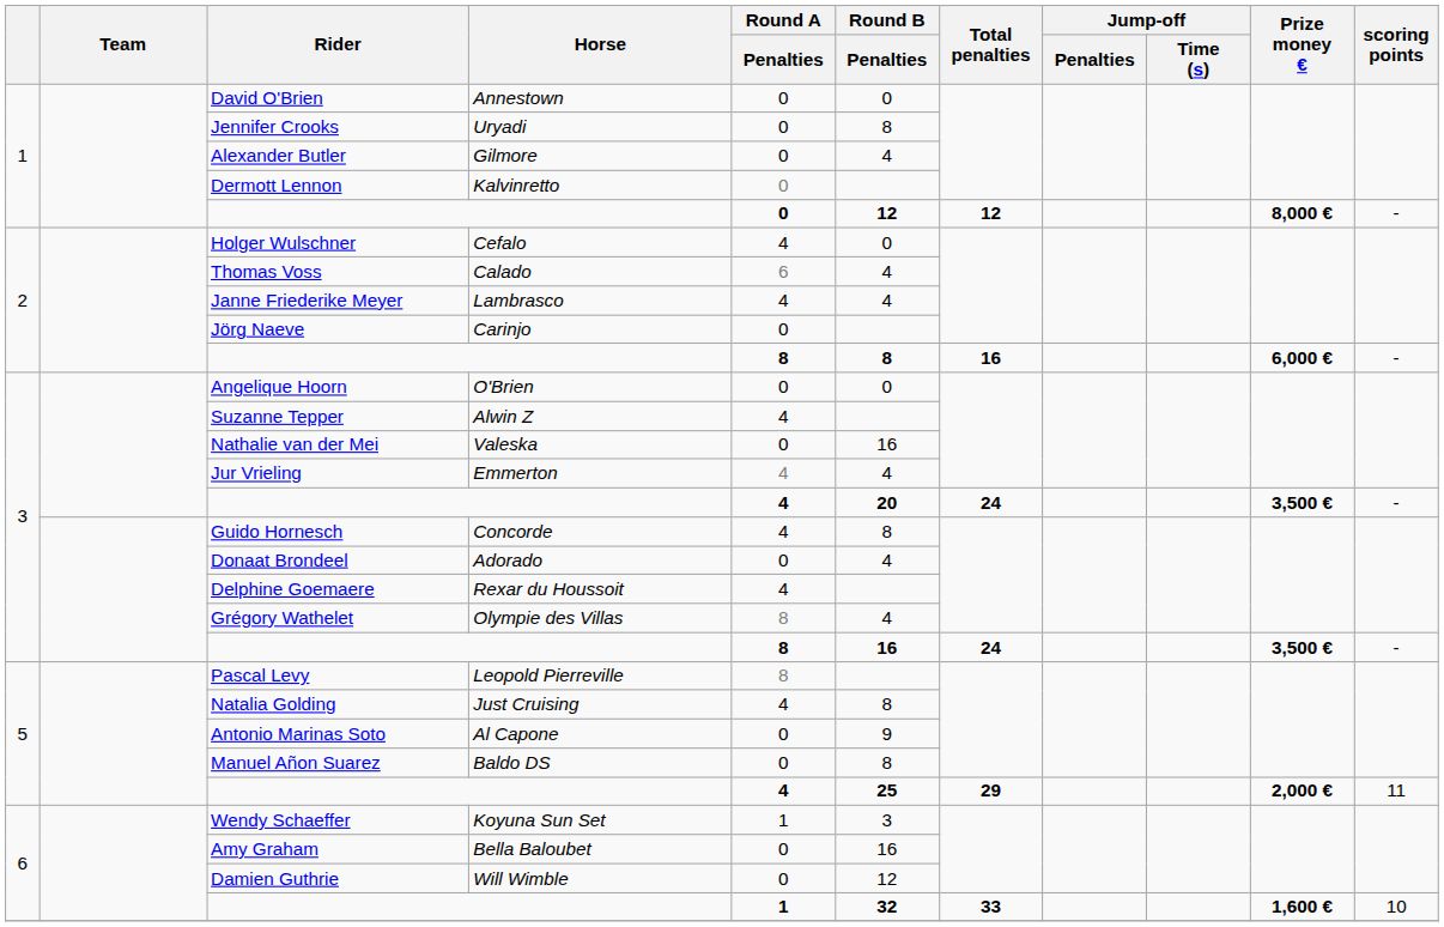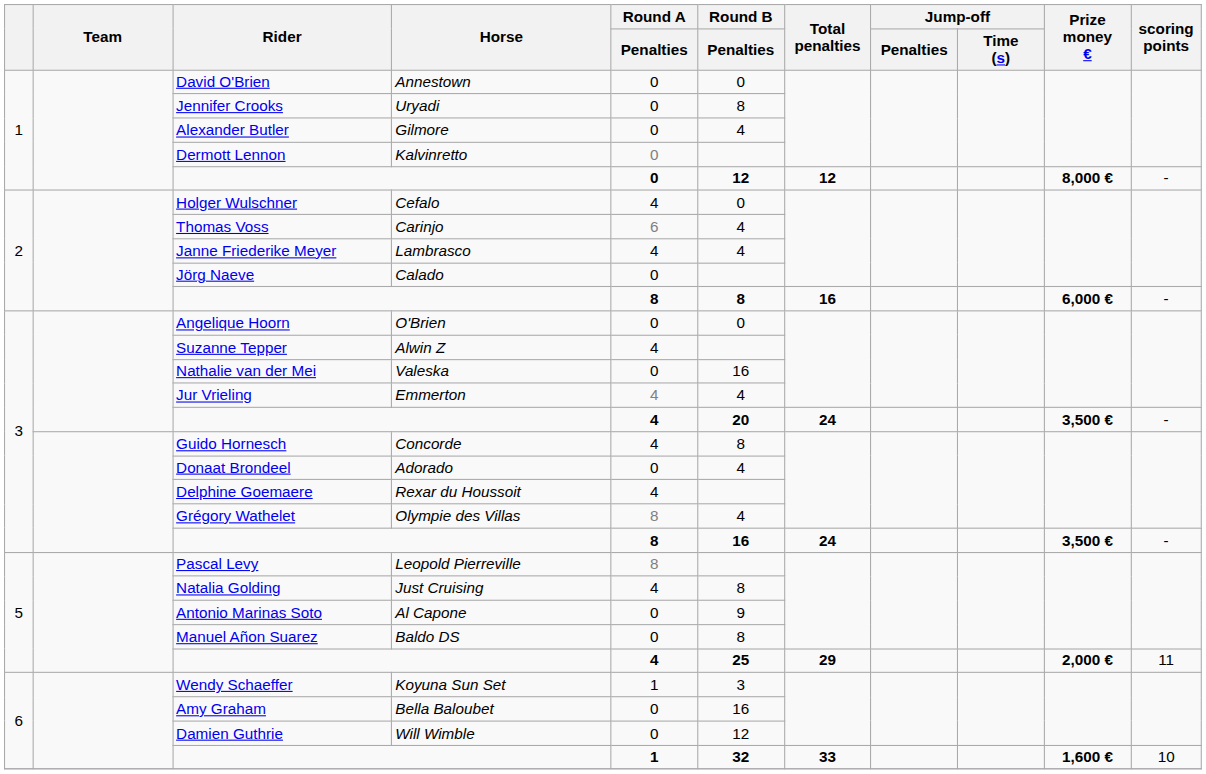 <table class="wikitable" style="font-size: 90%">
 <tr>
 <th rowspan=2 width=20></th>
 <th rowspan=2 width=125>Team</th>
 <th rowspan=2 width=200>Rider</th>
 <th rowspan=2 width=200>Horse</th>
 <th>Round A</th>
 <th>Round B</th>
 <th rowspan=2 width=75>Total penalties</th>
 <th colspan=2>Jump-off</th>
 <th rowspan=2 width=75>Prize<br>money<br><a href='#'>€</a></th>
 <th rowspan=2 width=60>scoring<br>points</th>
 </tr>
 <tr>
 <th width=75>Penalties</th>
 <th width=75>Penalties</th>
 <th width=75>Penalties</th>
 <th width=75>Time<br>(<a href='#'>s</a>)</th>
 </tr>
 <tr>
 <td rowspan=5 align=center>1</td>
 <td rowspan=5></td>
 <td><a href='#'>David O'Brien</a></td>
 <td><em>Annestown</em></td>
 <td align=center>0</td>
 <td align=center>0</td>
 <td rowspan=4></td>
 <td rowspan=4></td>
 <td rowspan=4></td>
 <td rowspan=4></td>
 </tr>
 <tr>
 <td><a href='#'>Jennifer Crooks</a></td>
 <td><em>Uryadi</em></td>
 <td align=center>0</td>
 <td align=center>8</td>
 </tr>
 <tr>
 <td><a href='#'>Alexander Butler</a></td>
 <td><em>Gilmore</em></td>
 <td align=center>0</td>
 <td align=center>4</td>
 </tr>
 <tr>
 <td><a href='#'>Dermott Lennon</a></td>
 <td><em>Kalvinretto</em></td>
 <td align=center style=color:gray>0</td>
 <td align=center></td>
 </tr>
 <tr>
 <td colspan=2></td>
 <td align=center><strong>0</strong></td>
 <td align=center><strong>12</strong></td>
 <td align=center><strong>12</strong></td>
 <td></td>
 <td></td>
 <td align=center><strong>8,000 €</strong></td>
 <td align=center>-</td>
 </tr>
 <tr>
 <td rowspan=5 align=center>2</td>
 <td rowspan=5></td>
 <td><a href='#'>Holger Wulschner</a></td>
 <td><em>Cefalo</em></td>
 <td align=center>4</td>
 <td align=center>0</td>
 <td rowspan=4></td>
 <td rowspan=4></td>
 <td rowspan=4></td>
 <td rowspan=4></td>
 </tr>
 <tr>
 <td><a href='#'>Thomas Voss</a></td>
-<td><em>Calado</em></td>
+<td><em>Carinjo</em></td>
 <td align=center style=color:gray>6</td>
 <td align=center>4</td>
 </tr>
 <tr>
 <td><a href='#'>Janne Friederike Meyer</a></td>
 <td><em>Lambrasco</em></td>
 <td align=center>4</td>
 <td align=center>4</td>
 </tr>
 <tr>
 <td><a href='#'>Jörg Naeve</a></td>
-<td><em>Carinjo</em></td>
+<td><em>Calado</em></td>
 <td align=center>0</td>
 <td align=center></td>
 </tr>
 <tr>
 <td colspan=2></td>
 <td align=center><strong>8</strong></td>
 <td align=center><strong>8</strong></td>
 <td align=center><strong>16</strong></td>
 <td></td>
 <td></td>
 <td align=center><strong>6,000 €</strong></td>
 <td align=center>-</td>
 </tr>
 <tr>
 <td rowspan=10 align=center>3</td>
 <td rowspan=5></td>
 <td><a href='#'>Angelique Hoorn</a></td>
 <td><em>O'Brien</em></td>
 <td align=center>0</td>
 <td align=center>0</td>
 <td rowspan=4></td>
 <td rowspan=4></td>
 <td rowspan=4></td>
 <td rowspan=4></td>
 </tr>
 <tr>
 <td><a href='#'>Suzanne Tepper</a></td>
 <td><em>Alwin Z</em></td>
 <td align=center>4</td>
 <td align=center></td>
 </tr>
 <tr>
 <td><a href='#'>Nathalie van der Mei</a></td>
 <td><em>Valeska</em></td>
 <td align=center>0</td>
 <td align=center>16</td>
 </tr>
 <tr>
 <td><a href='#'>Jur Vrieling</a></td>
 <td><em>Emmerton</em></td>
 <td align=center style=color:gray>4</td>
 <td align=center>4</td>
 </tr>
 <tr>
 <td colspan=2></td>
 <td align=center><strong>4</strong></td>
 <td align=center><strong>20</strong></td>
 <td align=center><strong>24</strong></td>
 <td></td>
 <td></td>
 <td align=center><strong>3,500 €</strong></td>
 <td align=center>-</td>
 </tr>
 <tr>
 <td rowspan=5></td>
 <td><a href='#'>Guido Hornesch</a></td>
 <td><em>Concorde</em></td>
 <td align=center>4</td>
 <td align=center>8</td>
 <td rowspan=4></td>
 <td rowspan=4></td>
 <td rowspan=4></td>
 <td rowspan=4></td>
 </tr>
 <tr>
 <td><a href='#'>Donaat Brondeel</a></td>
 <td><em>Adorado</em></td>
 <td align=center>0</td>
 <td align=center>4</td>
 </tr>
 <tr>
 <td><a href='#'>Delphine Goemaere</a></td>
 <td><em>Rexar du Houssoit</em></td>
 <td align=center>4</td>
 <td align=center></td>
 </tr>
 <tr>
 <td><a href='#'>Grégory Wathelet</a></td>
 <td><em>Olympie des Villas</em></td>
 <td align=center style=color:gray>8</td>
 <td align=center>4</td>
 </tr>
 <tr>
 <td colspan=2></td>
 <td align=center><strong>8</strong></td>
 <td align=center><strong>16</strong></td>
 <td align=center><strong>24</strong></td>
 <td></td>
 <td></td>
 <td align=center><strong>3,500 €</strong></td>
 <td align=center>-</td>
 </tr>
 <tr>
 <td rowspan=5 align=center>5</td>
 <td rowspan=5></td>
 <td><a href='#'>Pascal Levy</a></td>
 <td><em>Leopold Pierreville</em></td>
 <td align=center style=color:gray>8</td>
 <td align=center></td>
 <td rowspan=4></td>
 <td rowspan=4></td>
 <td rowspan=4></td>
 <td rowspan=4></td>
 </tr>
 <tr>
 <td><a href='#'>Natalia Golding</a></td>
 <td><em>Just Cruising</em></td>
 <td align=center>4</td>
 <td align=center>8</td>
 </tr>
 <tr>
 <td><a href='#'>Antonio Marinas Soto</a></td>
 <td><em>Al Capone</em></td>
 <td align=center>0</td>
 <td align=center>9</td>
 </tr>
 <tr>
 <td><a href='#'>Manuel Añon Suarez</a></td>
 <td><em>Baldo DS</em></td>
 <td align=center>0</td>
 <td align=center>8</td>
 </tr>
 <tr>
 <td colspan=2></td>
 <td align=center><strong>4</strong></td>
 <td align=center><strong>25</strong></td>
 <td align=center><strong>29</strong></td>
 <td></td>
 <td></td>
 <td align=center><strong>2,000 €</strong></td>
 <td align=center>11</td>
 </tr>
 <tr>
 <td rowspan=4 align=center>6</td>
 <td rowspan=4></td>
 <td><a href='#'>Wendy Schaeffer</a></td>
 <td><em>Koyuna Sun Set</em></td>
 <td align=center>1</td>
 <td align=center>3</td>
 <td rowspan=3></td>
 <td rowspan=3></td>
 <td rowspan=3></td>
 <td rowspan=3></td>
 <td rowspan=3></td>
 </tr>
 <tr>
 <td><a href='#'>Amy Graham</a></td>
 <td><em>Bella Baloubet</em></td>
 <td align=center>0</td>
 <td align=center>16</td>
 </tr>
 <tr>
 <td><a href='#'>Damien Guthrie</a></td>
 <td><em>Will Wimble</em></td>
 <td align=center>0</td>
 <td align=center>12</td>
 </tr>
 <tr>
 <td colspan=2></td>
 <td align=center><strong>1</strong></td>
 <td align=center><strong>32</strong></td>
 <td align=center><strong>33</strong></td>
 <td></td>
 <td></td>
 <td align=center><strong>1,600 €</strong></td>
 <td align=center>10</td>
 </tr>
 <tr>
 </tr>
 </table>
